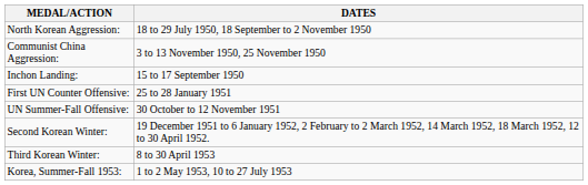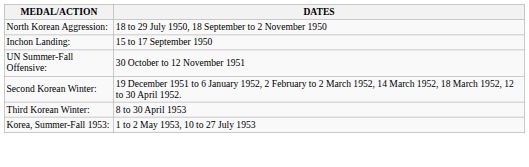 <table class="wikitable">
 <tr>
 <th>MEDAL/ACTION</th>
 <th>DATES</th>
 </tr>
 <tr>
 <td>North Korean Aggression:</td>
 <td>18 to 29 July 1950, 18 September to 2 November 1950</td>
 </tr>
 <tr>
-<td>Communist China Aggression:</td>
-<td>3 to 13 November 1950, 25 November 1950</td>
-</tr>
-<tr>
 <td>Inchon Landing:</td>
 <td>15 to 17 September 1950</td>
-</tr>
-<tr>
-<td>First UN Counter Offensive:</td>
-<td>25 to 28 January 1951</td>
 </tr>
 <tr>
 <td>UN Summer-Fall Offensive:</td>
 <td>30 October to 12 November 1951</td>
 </tr>
 <tr>
 <td>Second Korean Winter:</td>
 <td>19 December 1951 to 6 January 1952, 2 February to 2 March 1952, 14 March 1952, 18 March 1952, 12 to 30 April 1952.</td>
 </tr>
 <tr>
 <td>Third Korean Winter:</td>
 <td>8 to 30 April 1953</td>
 </tr>
 <tr>
 <td>Korea, Summer-Fall 1953:</td>
 <td>1 to 2 May 1953, 10 to 27 July 1953</td>
 </tr>
 </table>
